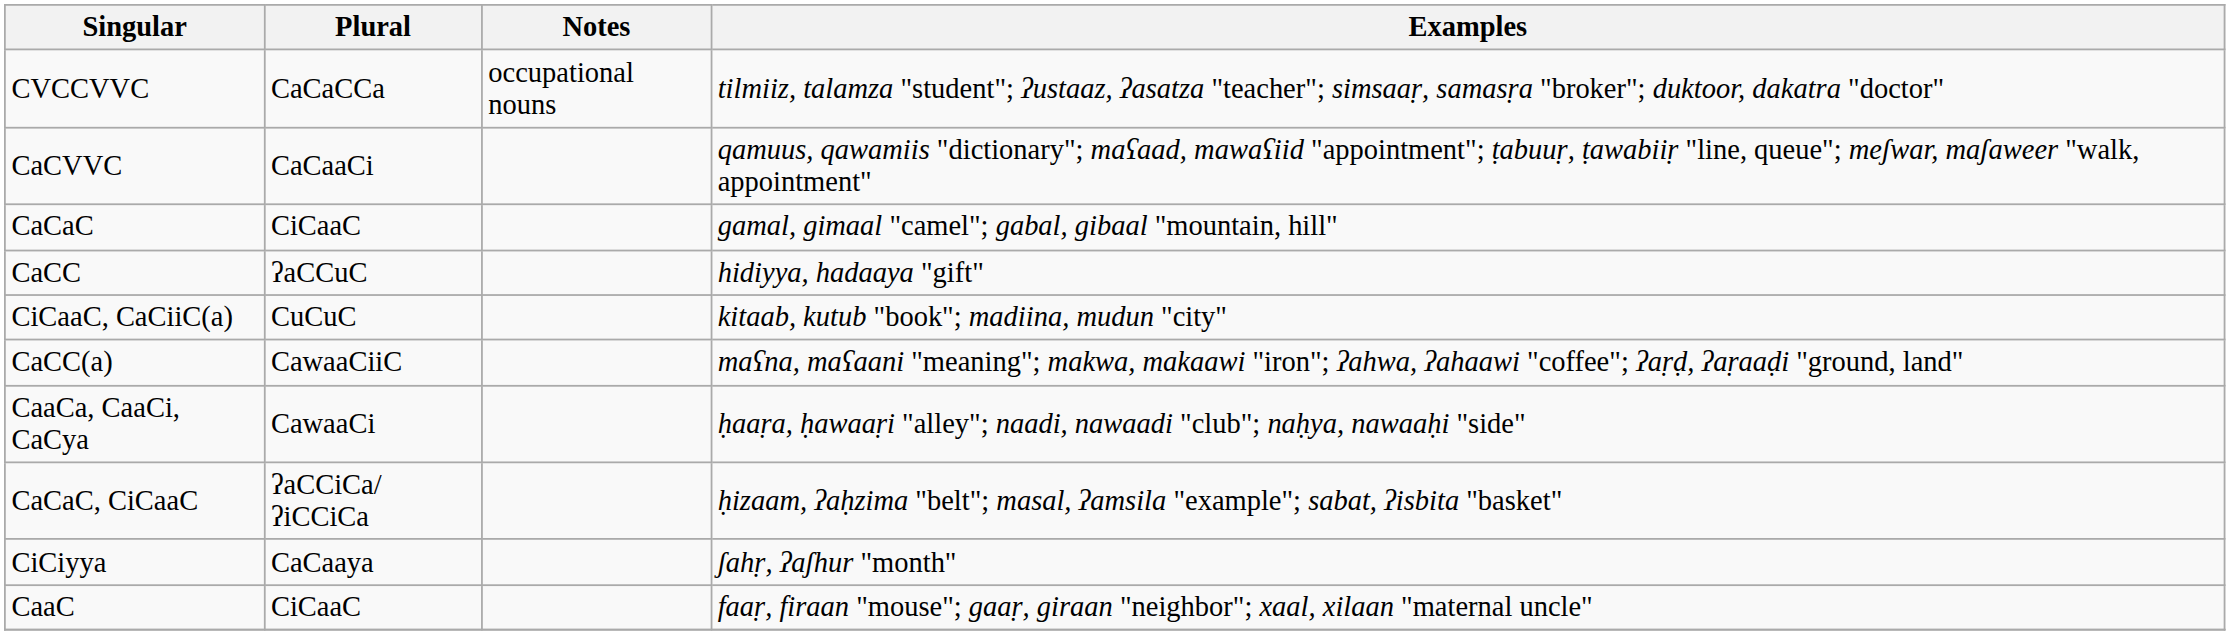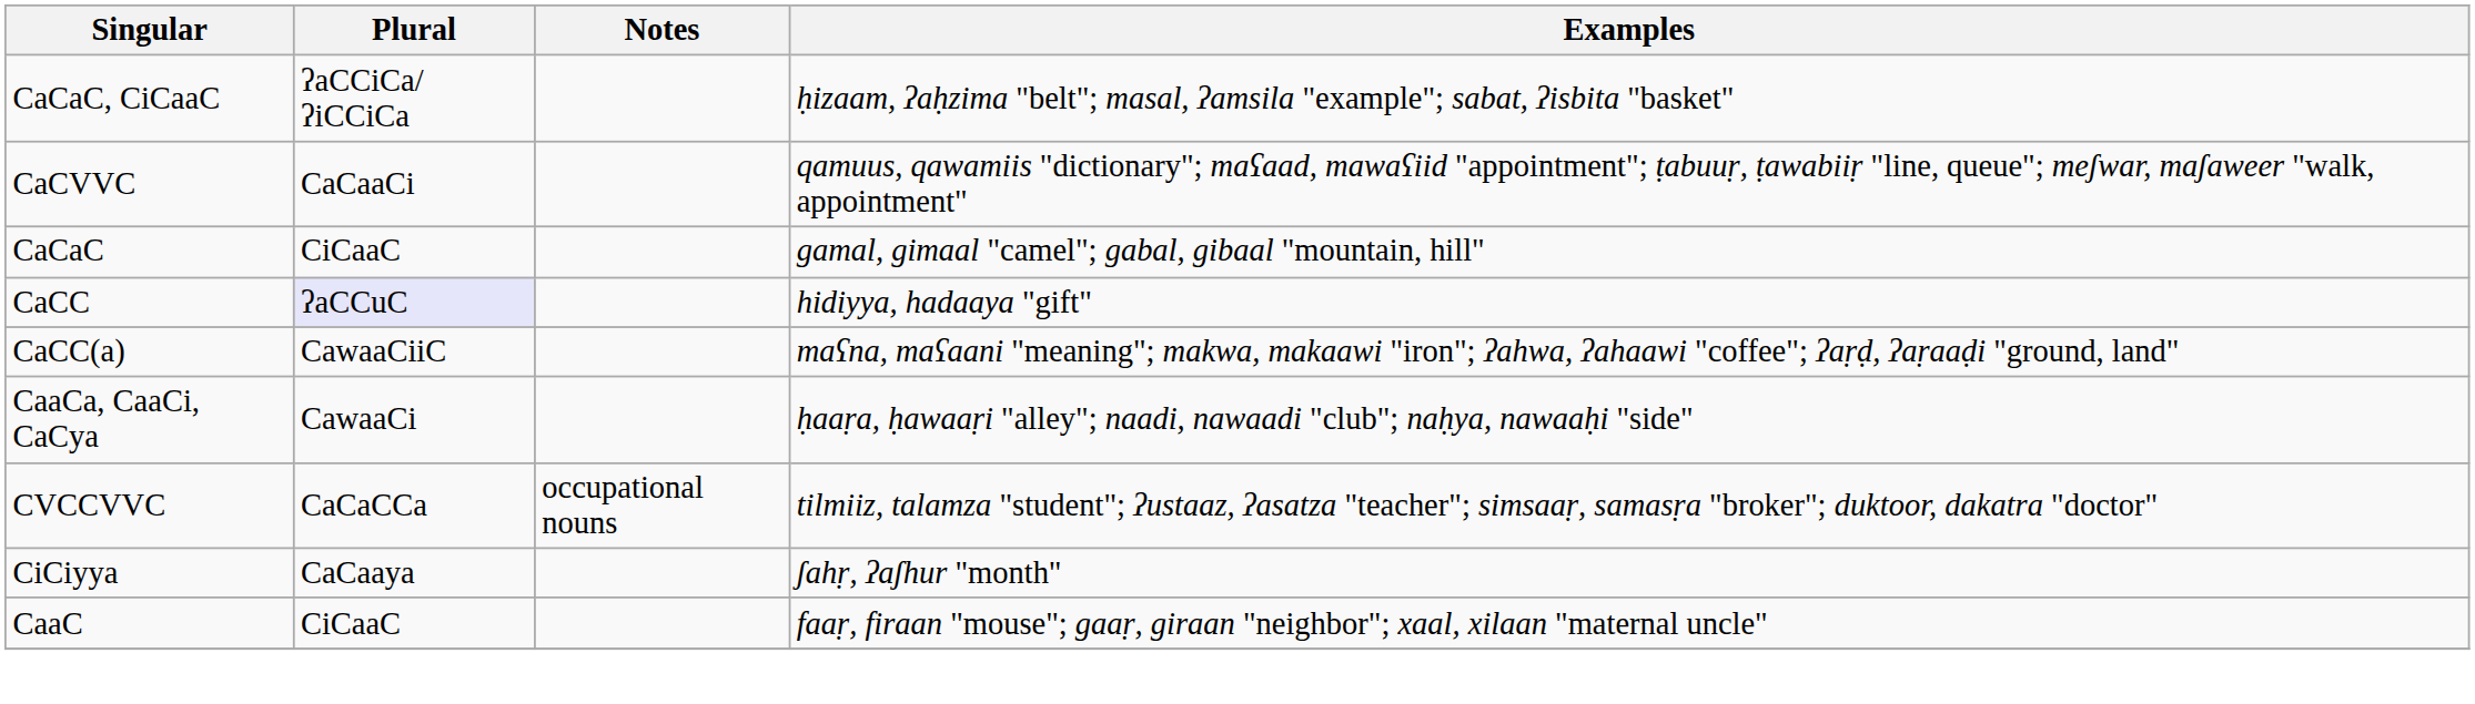 <table class="wikitable">
 <tr>
 <th>Singular</th>
 <th>Plural</th>
 <th>Notes</th>
 <th>Examples</th>
 </tr>
 <tr>
-<td>CVCCVVC</td>
-<td>CaCaCCa</td>
-<td>occupational nouns</td>
-<td><em>tilmiiz, talamza</em> "student"; <em>ʔustaaz, ʔasatza</em> "teacher"; <em>simsaaṛ, samasṛa</em> "broker"; <em>duktoor, dakatra</em> "doctor"</td>
+<td>CaCaC, CiCaaC</td>
+<td>ʔaCCiCa/ʔiCCiCa</td>
+<td></td>
+<td><em>ḥizaam, ʔaḥzima</em> "belt"; <em>masal, ʔamsila</em> "example"; <em>sabat, ʔisbita</em> "basket"</td>
 </tr>
 <tr>
 <td>CaCVVC</td>
 <td>CaCaaCi</td>
 <td></td>
 <td><em>qamuus, qawamiis</em> "dictionary"; <em>maʕaad, mawaʕiid</em> "appointment"; <em>ṭabuuṛ, ṭawabiiṛ</em> "line, queue"; <em>meʃwar, maʃaweer</em> "walk, appointment"</td>
 </tr>
 <tr>
 <td>CaCaC</td>
 <td>CiCaaC</td>
 <td></td>
 <td><em>gamal, gimaal</em> "camel"; <em>gabal, gibaal</em> "mountain, hill"</td>
 </tr>
 <tr>
 <td>CaCC</td>
-<td>ʔaCCuC</td>
+<td style="background: lavender;">ʔaCCuC</td>
 <td></td>
 <td><em>hidiyya, hadaaya</em> "gift"</td>
-</tr>
-<tr>
-<td>CiCaaC, CaCiiC(a)</td>
-<td>CuCuC</td>
-<td></td>
-<td><em>kitaab, kutub</em> "book"; <em>madiina, mudun</em> "city"</td>
 </tr>
 <tr>
 <td>CaCC(a)</td>
 <td>CawaaCiiC</td>
 <td></td>
 <td><em>maʕna, maʕaani</em> "meaning"; <em>makwa, makaawi</em> "iron"; <em>ʔahwa, ʔahaawi</em> "coffee"; <em>ʔaṛḍ, ʔaṛaaḍi</em> "ground, land"</td>
 </tr>
 <tr>
 <td>CaaCa, CaaCi, CaCya</td>
 <td>CawaaCi</td>
 <td></td>
 <td><em>ḥaaṛa, ḥawaaṛi</em> "alley"; <em>naadi, nawaadi</em> "club"; <em>naḥya, nawaaḥi</em> "side"</td>
 </tr>
 <tr>
-<td>CaCaC, CiCaaC</td>
-<td>ʔaCCiCa/ʔiCCiCa</td>
-<td></td>
-<td><em>ḥizaam, ʔaḥzima</em> "belt"; <em>masal, ʔamsila</em> "example"; <em>sabat, ʔisbita</em> "basket"</td>
+<td>CVCCVVC</td>
+<td>CaCaCCa</td>
+<td>occupational nouns</td>
+<td><em>tilmiiz, talamza</em> "student"; <em>ʔustaaz, ʔasatza</em> "teacher"; <em>simsaaṛ, samasṛa</em> "broker"; <em>duktoor, dakatra</em> "doctor"</td>
 </tr>
 <tr>
 <td>CiCiyya</td>
 <td>CaCaaya</td>
 <td></td>
 <td><em>ʃahṛ, ʔaʃhur</em> "month"</td>
 </tr>
 <tr>
 <td>CaaC</td>
 <td>CiCaaC</td>
 <td></td>
 <td><em>faaṛ, firaan</em> "mouse"; <em>gaaṛ, giraan</em> "neighbor"; <em>xaal, xilaan</em> "maternal uncle"</td>
 </tr>
 <tr>
 </tr>
 </table>
